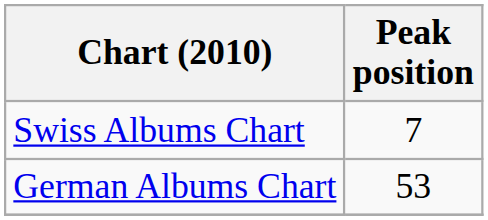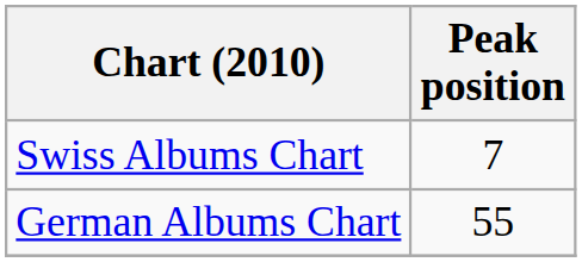 <table class="wikitable sortable">
 <tr>
 <th>Chart (2010)</th>
 <th align="center">Peak<br>position</th>
 </tr>
 <tr>
 <td><a href='#'>Swiss Albums Chart</a></td>
 <td align="center">7</td>
 </tr>
 <tr>
 <td><a href='#'>German Albums Chart</a></td>
-<td align="center">53</td>
+<td align="center">55</td>
 </tr>
 <tr>
 </tr>
 </table>
